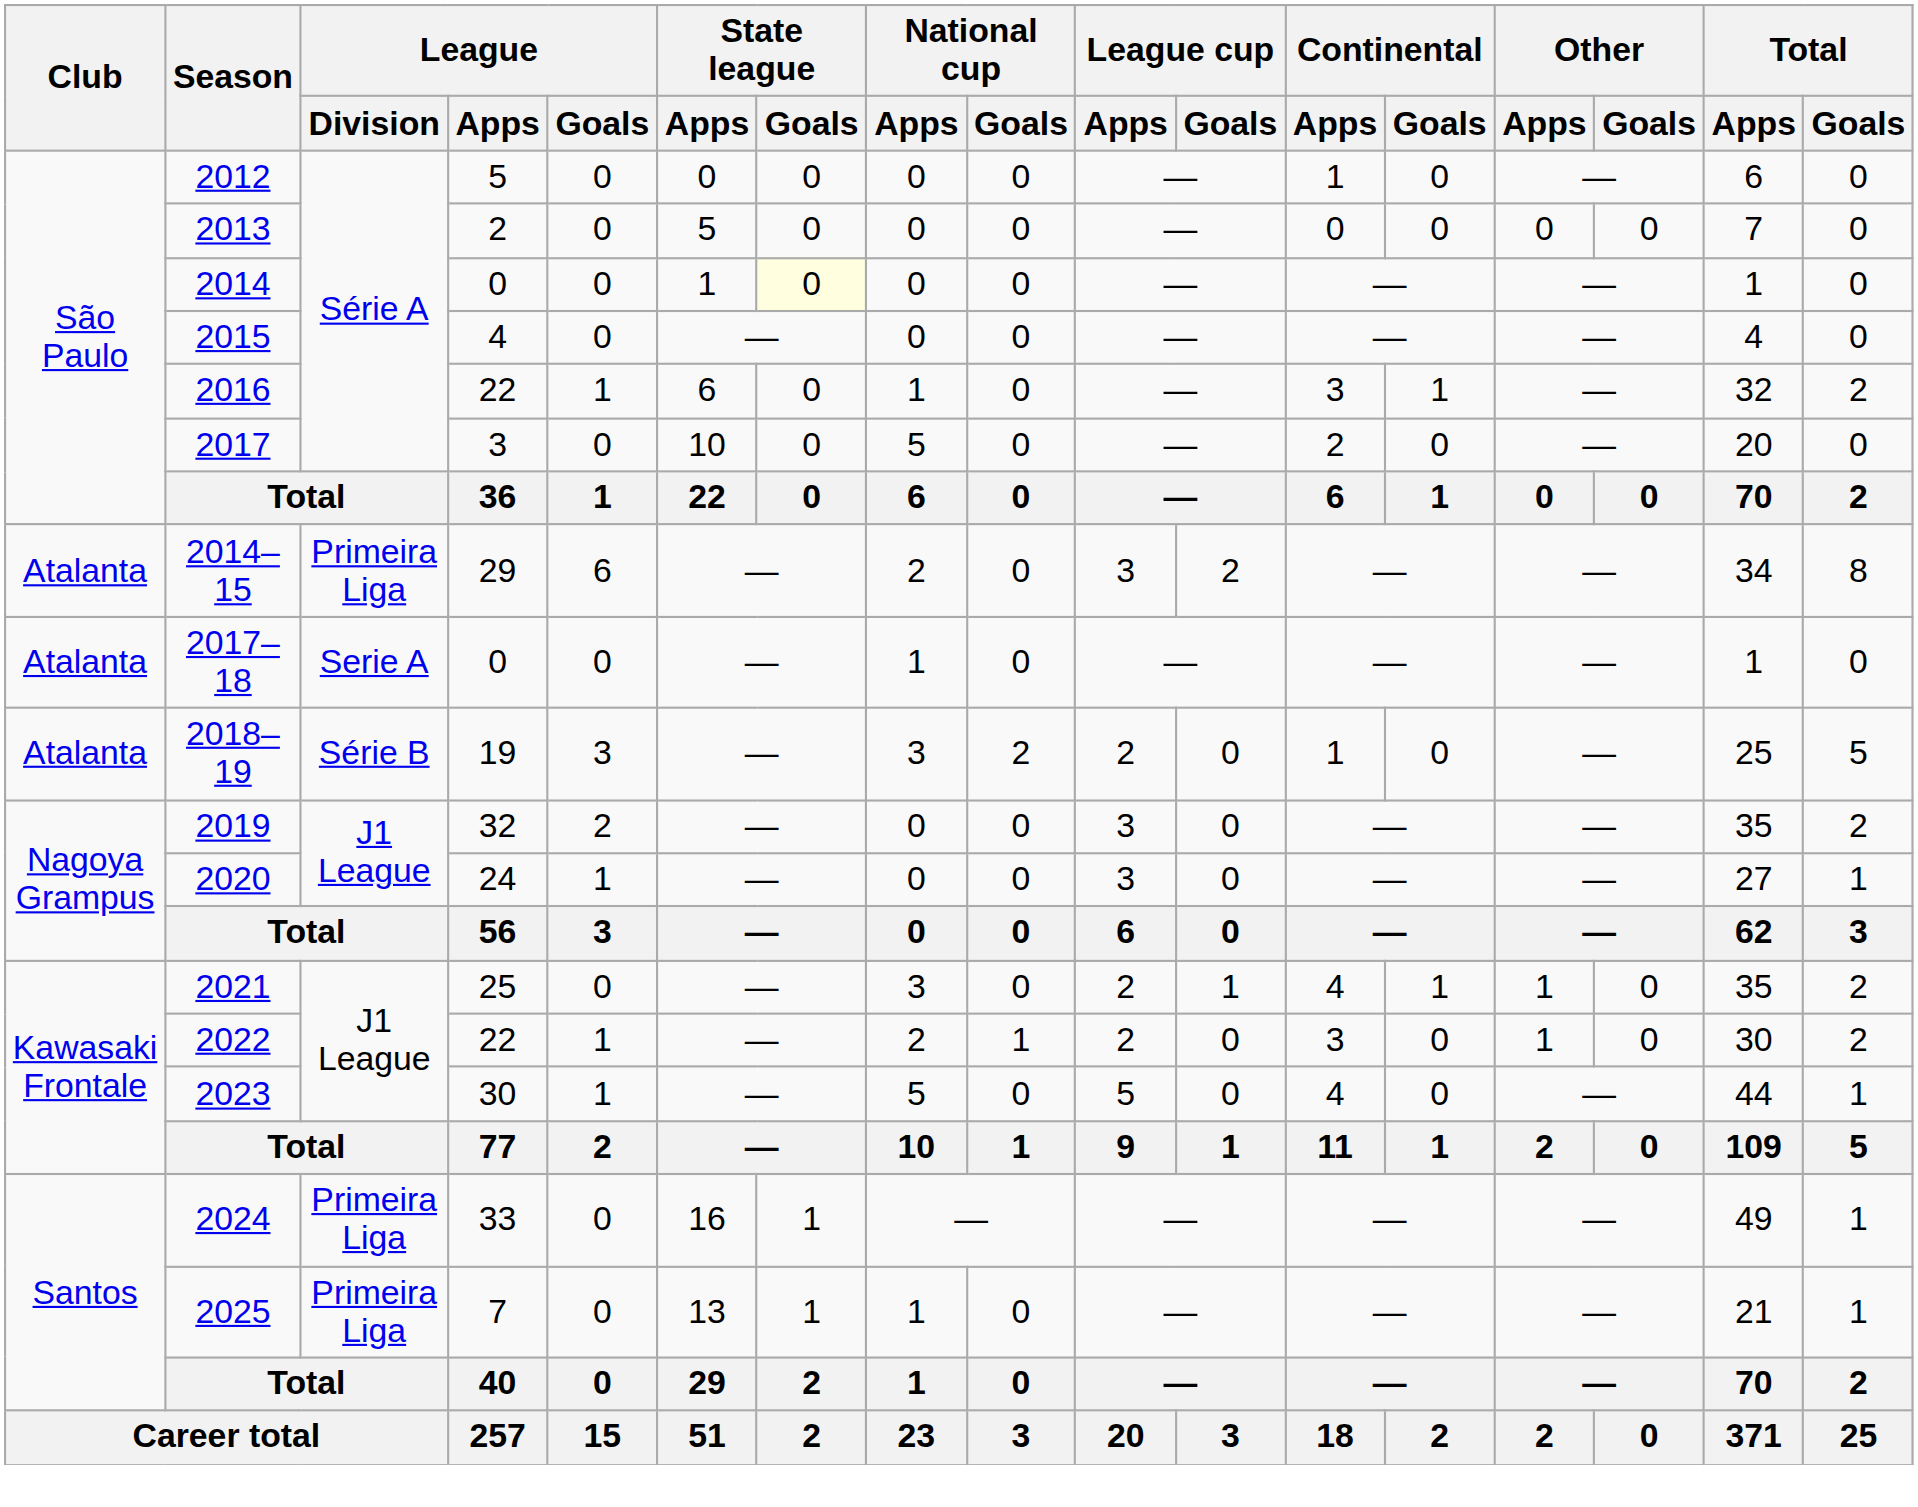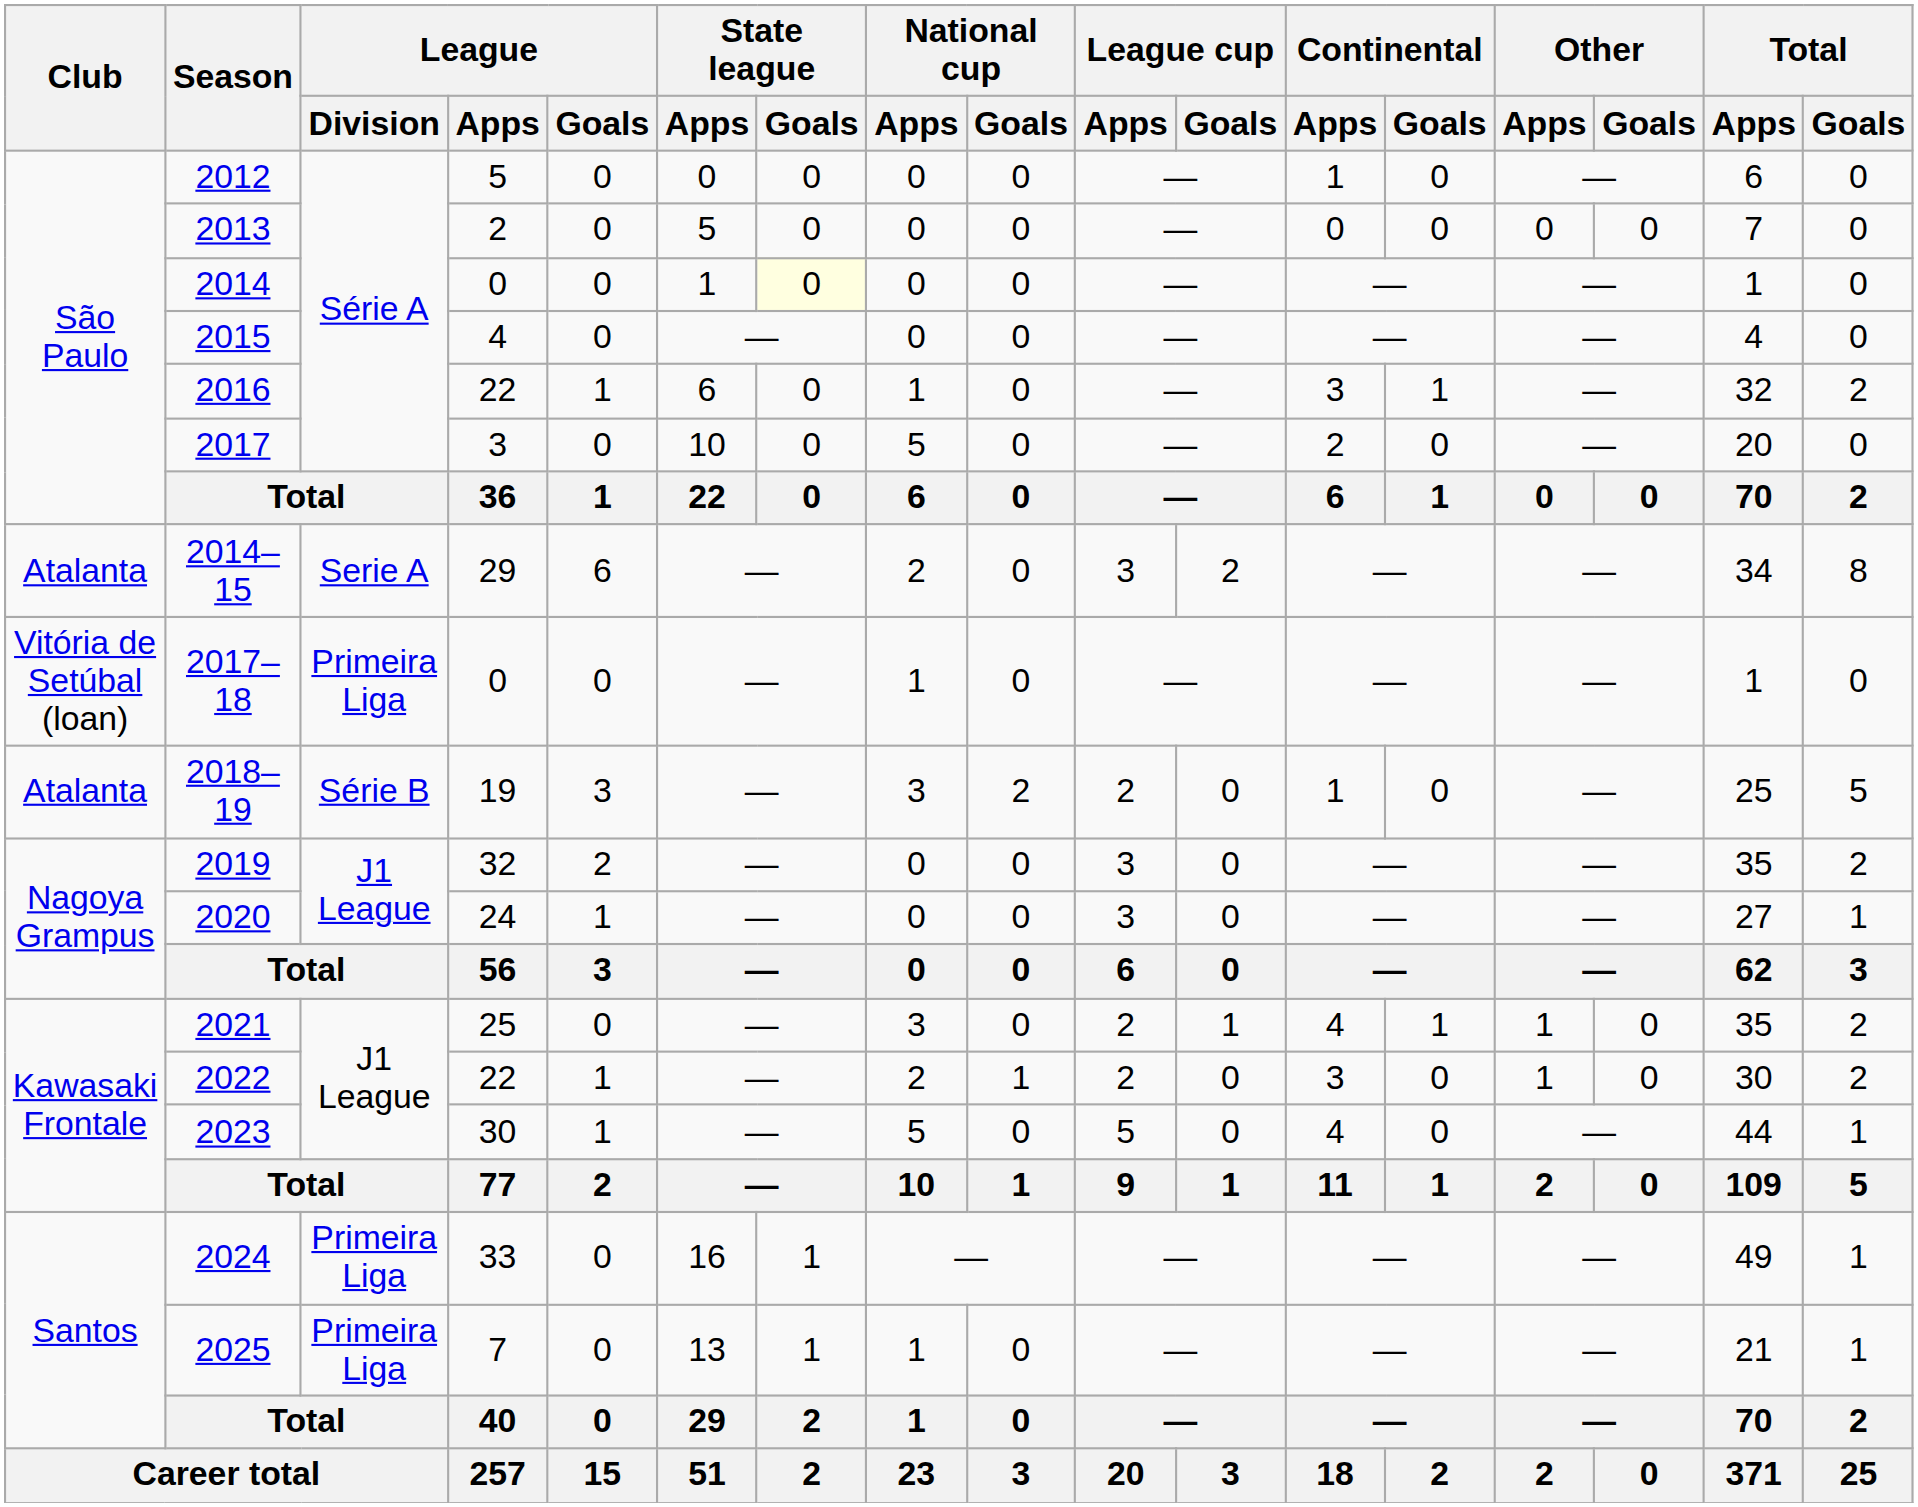 <table class="wikitable" style="text-align:center">
 <tr>
 <th rowspan=2>Club</th>
 <th rowspan=2>Season</th>
 <th colspan=3>League</th>
 <th colspan=2>State league</th>
 <th colspan=2>National cup</th>
 <th colspan=2>League cup</th>
 <th colspan=2>Continental</th>
 <th colspan=2>Other</th>
 <th colspan=2>Total</th>
 </tr>
 <tr>
 <th>Division</th>
 <th>Apps</th>
 <th>Goals</th>
 <th>Apps</th>
 <th>Goals</th>
 <th>Apps</th>
 <th>Goals</th>
 <th>Apps</th>
 <th>Goals</th>
 <th>Apps</th>
 <th>Goals</th>
 <th>Apps</th>
 <th>Goals</th>
 <th>Apps</th>
 <th>Goals</th>
 </tr>
 <tr>
 <td rowspan="7"><a href='#'>São Paulo</a></td>
 <td><a href='#'>2012</a></td>
 <td rowspan="6"><a href='#'>Série A</a></td>
 <td>5</td>
 <td>0</td>
 <td>0</td>
 <td>0</td>
 <td>0</td>
 <td>0</td>
 <td colspan="2">—</td>
 <td>1</td>
 <td>0</td>
 <td colspan="2">—</td>
 <td>6</td>
 <td>0</td>
 </tr>
 <tr>
 <td><a href='#'>2013</a></td>
 <td>2</td>
 <td>0</td>
 <td>5</td>
 <td>0</td>
 <td>0</td>
 <td>0</td>
 <td colspan="2">—</td>
 <td>0</td>
 <td>0</td>
 <td>0</td>
 <td>0</td>
 <td>7</td>
 <td>0</td>
 </tr>
 <tr>
 <td><a href='#'>2014</a></td>
 <td>0</td>
 <td>0</td>
 <td>1</td>
 <td style="background: lightyellow;">0</td>
 <td>0</td>
 <td>0</td>
 <td colspan="2">—</td>
 <td colspan="2">—</td>
 <td colspan="2">—</td>
 <td>1</td>
 <td>0</td>
 </tr>
 <tr>
 <td><a href='#'>2015</a></td>
 <td>4</td>
 <td>0</td>
 <td colspan="2">—</td>
 <td>0</td>
 <td>0</td>
 <td colspan="2">—</td>
 <td colspan="2">—</td>
 <td colspan="2">—</td>
 <td>4</td>
 <td>0</td>
 </tr>
 <tr>
 <td><a href='#'>2016</a></td>
 <td>22</td>
 <td>1</td>
 <td>6</td>
 <td>0</td>
 <td>1</td>
 <td>0</td>
 <td colspan="2">—</td>
 <td>3</td>
 <td>1</td>
 <td colspan="2">—</td>
 <td>32</td>
 <td>2</td>
 </tr>
 <tr>
 <td><a href='#'>2017</a></td>
 <td>3</td>
 <td>0</td>
 <td>10</td>
 <td>0</td>
 <td>5</td>
 <td>0</td>
 <td colspan="2">—</td>
 <td>2</td>
 <td>0</td>
 <td colspan="2">—</td>
 <td>20</td>
 <td>0</td>
 </tr>
 <tr>
 <th colspan="2">Total</th>
 <th>36</th>
 <th>1</th>
 <th>22</th>
 <th>0</th>
 <th>6</th>
 <th>0</th>
 <th colspan="2">—</th>
 <th>6</th>
 <th>1</th>
 <th>0</th>
 <th>0</th>
 <th>70</th>
 <th>2</th>
 </tr>
 <tr>
 <td><a href='#'>Atalanta</a></td>
 <td><a href='#'>2014–15</a></td>
-<td><a href='#'>Primeira Liga</a></td>
+<td><a href='#'>Serie A</a></td>
 <td>29</td>
 <td>6</td>
 <td colspan="2">—</td>
 <td>2</td>
 <td>0</td>
 <td>3</td>
 <td>2</td>
 <td colspan="2">—</td>
 <td colspan="2">—</td>
 <td>34</td>
 <td>8</td>
 </tr>
 <tr>
-<td><a href='#'>Atalanta</a></td>
+<td><a href='#'>Vitória de Setúbal</a> (loan)</td>
 <td><a href='#'>2017–18</a></td>
-<td><a href='#'>Serie A</a></td>
+<td><a href='#'>Primeira Liga</a></td>
 <td>0</td>
 <td>0</td>
 <td colspan="2">—</td>
 <td>1</td>
 <td>0</td>
 <td colspan="2">—</td>
 <td colspan="2">—</td>
 <td colspan="2">—</td>
 <td>1</td>
 <td>0</td>
 </tr>
 <tr>
 <td><a href='#'>Atalanta</a></td>
 <td><a href='#'>2018–19</a></td>
 <td><a href='#'>Série B</a></td>
 <td>19</td>
 <td>3</td>
 <td colspan="2">—</td>
 <td>3</td>
 <td>2</td>
 <td>2</td>
 <td>0</td>
 <td>1</td>
 <td>0</td>
 <td colspan="2">—</td>
 <td>25</td>
 <td>5</td>
 </tr>
 <tr>
 <td rowspan="3"><a href='#'>Nagoya Grampus</a></td>
 <td><a href='#'>2019</a></td>
 <td rowspan="2"><a href='#'>J1 League</a></td>
 <td>32</td>
 <td>2</td>
 <td colspan="2">—</td>
 <td>0</td>
 <td>0</td>
 <td>3</td>
 <td>0</td>
 <td colspan="2">—</td>
 <td colspan="2">—</td>
 <td>35</td>
 <td>2</td>
 </tr>
 <tr>
 <td><a href='#'>2020</a></td>
 <td>24</td>
 <td>1</td>
 <td colspan="2">—</td>
 <td>0</td>
 <td>0</td>
 <td>3</td>
 <td>0</td>
 <td colspan="2">—</td>
 <td colspan="2">—</td>
 <td>27</td>
 <td>1</td>
 </tr>
 <tr>
 <th colspan="2">Total</th>
 <th>56</th>
 <th>3</th>
 <th colspan="2">—</th>
 <th>0</th>
 <th>0</th>
 <th>6</th>
 <th>0</th>
 <th colspan="2">—</th>
 <th colspan="2">—</th>
 <th>62</th>
 <th>3</th>
 </tr>
 <tr>
 <td rowspan="4"><a href='#'>Kawasaki Frontale</a></td>
 <td><a href='#'>2021</a></td>
 <td rowspan="3">J1 League</td>
 <td>25</td>
 <td>0</td>
 <td colspan="2">—</td>
 <td>3</td>
 <td>0</td>
 <td>2</td>
 <td>1</td>
 <td>4</td>
 <td>1</td>
 <td>1</td>
 <td>0</td>
 <td>35</td>
 <td>2</td>
 </tr>
 <tr>
 <td><a href='#'>2022</a></td>
 <td>22</td>
 <td>1</td>
 <td colspan="2">—</td>
 <td>2</td>
 <td>1</td>
 <td>2</td>
 <td>0</td>
 <td>3</td>
 <td>0</td>
 <td>1</td>
 <td>0</td>
 <td>30</td>
 <td>2</td>
 </tr>
 <tr>
 <td><a href='#'>2023</a></td>
 <td>30</td>
 <td>1</td>
 <td colspan="2">—</td>
 <td>5</td>
 <td>0</td>
 <td>5</td>
 <td>0</td>
 <td>4</td>
 <td>0</td>
 <td colspan="2">—</td>
 <td>44</td>
 <td>1</td>
 </tr>
 <tr>
 <th colspan="2">Total</th>
 <th>77</th>
 <th>2</th>
 <th colspan="2">—</th>
 <th>10</th>
 <th>1</th>
 <th>9</th>
 <th>1</th>
 <th>11</th>
 <th>1</th>
 <th>2</th>
 <th>0</th>
 <th>109</th>
 <th>5</th>
 </tr>
 <tr>
 <td rowspan="3"><a href='#'>Santos</a></td>
 <td><a href='#'>2024</a></td>
 <td><a href='#'>Primeira Liga</a></td>
 <td>33</td>
 <td>0</td>
 <td>16</td>
 <td>1</td>
 <td colspan="2">—</td>
 <td colspan="2">—</td>
 <td colspan="2">—</td>
 <td colspan="2">—</td>
 <td>49</td>
 <td>1</td>
 </tr>
 <tr>
 <td><a href='#'>2025</a></td>
 <td><a href='#'>Primeira Liga</a></td>
 <td>7</td>
 <td>0</td>
 <td>13</td>
 <td>1</td>
 <td>1</td>
 <td>0</td>
 <td colspan="2">—</td>
 <td colspan="2">—</td>
 <td colspan="2">—</td>
 <td>21</td>
 <td>1</td>
 </tr>
 <tr>
 <th colspan="2">Total</th>
 <th>40</th>
 <th>0</th>
 <th>29</th>
 <th>2</th>
 <th>1</th>
 <th>0</th>
 <th colspan="2">—</th>
 <th colspan="2">—</th>
 <th colspan="2">—</th>
 <th>70</th>
 <th>2</th>
 </tr>
 <tr>
 <th colspan="3">Career total</th>
 <th>257</th>
 <th>15</th>
 <th>51</th>
 <th>2</th>
 <th>23</th>
 <th>3</th>
 <th>20</th>
 <th>3</th>
 <th>18</th>
 <th>2</th>
 <th>2</th>
 <th>0</th>
 <th>371</th>
 <th>25</th>
 </tr>
 </table>
